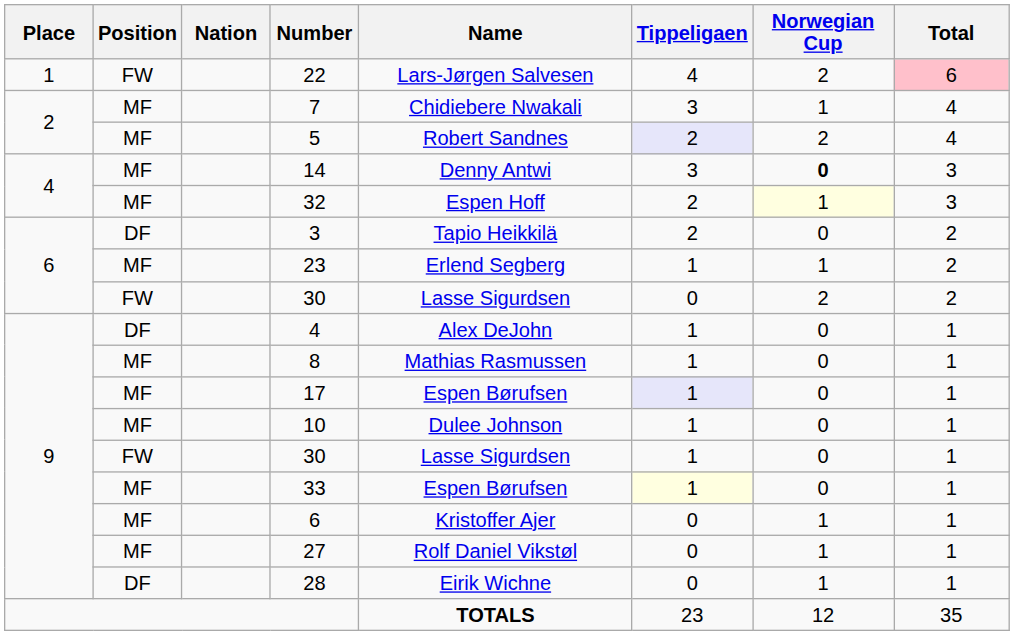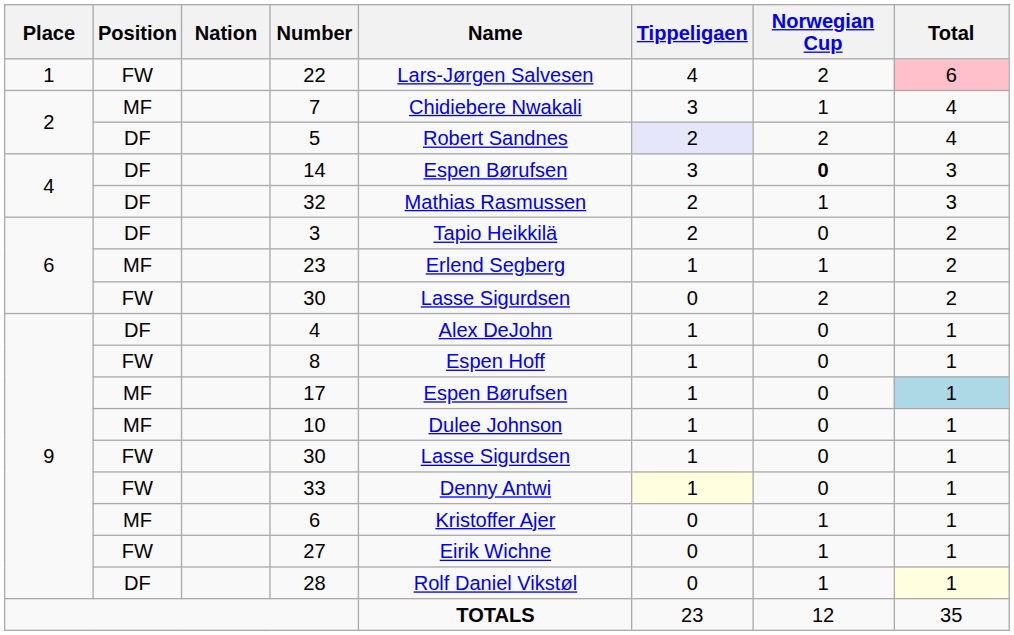 <table class="wikitable" style="font-size: 95%; text-align: center;">
 <tr>
 <th width=60>Place</th>
 <th width=60>Position</th>
 <th width=60>Nation</th>
 <th width=60>Number</th>
 <th width=200>Name</th>
 <th width=80><a href='#'>Tippeligaen</a></th>
 <th width=100><a href='#'>Norwegian Cup</a></th>
 <th width=80><strong>Total</strong></th>
 </tr>
 <tr>
 <td>1</td>
 <td>FW</td>
 <td></td>
 <td>22</td>
 <td><a href='#'>Lars-Jørgen Salvesen</a></td>
 <td>4</td>
 <td>2</td>
 <td style="background: pink;">6</td>
 </tr>
 <tr>
 <td rowspan="2">2</td>
 <td>MF</td>
 <td></td>
 <td>7</td>
 <td><a href='#'>Chidiebere Nwakali</a></td>
 <td>3</td>
 <td>1</td>
 <td>4</td>
 </tr>
 <tr>
-<td>MF</td>
+<td>DF</td>
 <td></td>
 <td>5</td>
 <td><a href='#'>Robert Sandnes</a></td>
 <td style="background: lavender;">2</td>
 <td>2</td>
 <td>4</td>
 </tr>
 <tr>
 <td rowspan="2">4</td>
-<td>MF</td>
+<td>DF</td>
 <td></td>
 <td>14</td>
-<td><a href='#'>Denny Antwi</a></td>
+<td><a href='#'>Espen Børufsen</a></td>
 <td>3</td>
 <td><strong>0</strong></td>
 <td>3</td>
 </tr>
 <tr>
-<td>MF</td>
+<td>DF</td>
 <td></td>
 <td>32</td>
-<td><a href='#'>Espen Hoff</a></td>
+<td><a href='#'>Mathias Rasmussen</a></td>
 <td>2</td>
-<td style="background: lightyellow;">1</td>
+<td>1</td>
 <td>3</td>
 </tr>
 <tr>
 <td rowspan="3">6</td>
 <td>DF</td>
 <td></td>
 <td>3</td>
 <td><a href='#'>Tapio Heikkilä</a></td>
 <td>2</td>
 <td>0</td>
 <td>2</td>
 </tr>
 <tr>
 <td>MF</td>
 <td></td>
 <td>23</td>
 <td><a href='#'>Erlend Segberg</a></td>
 <td>1</td>
 <td>1</td>
 <td>2</td>
 </tr>
 <tr>
 <td>FW</td>
 <td></td>
 <td>30</td>
 <td><a href='#'>Lasse Sigurdsen</a></td>
 <td>0</td>
 <td>2</td>
 <td>2</td>
 </tr>
 <tr>
 <td rowspan="9">9</td>
 <td>DF</td>
 <td></td>
 <td>4</td>
 <td><a href='#'>Alex DeJohn</a></td>
 <td>1</td>
 <td>0</td>
 <td>1</td>
 </tr>
 <tr>
-<td>MF</td>
+<td>FW</td>
 <td></td>
 <td>8</td>
-<td><a href='#'>Mathias Rasmussen</a></td>
+<td><a href='#'>Espen Hoff</a></td>
 <td>1</td>
 <td>0</td>
 <td>1</td>
 </tr>
 <tr>
 <td>MF</td>
 <td></td>
 <td>17</td>
 <td><a href='#'>Espen Børufsen</a></td>
-<td style="background: lavender;">1</td>
+<td>1</td>
 <td>0</td>
-<td>1</td>
+<td style="background: lightblue;">1</td>
 </tr>
 <tr>
 <td>MF</td>
 <td></td>
 <td>10</td>
 <td><a href='#'>Dulee Johnson</a></td>
 <td>1</td>
 <td>0</td>
 <td>1</td>
 </tr>
 <tr>
 <td>FW</td>
 <td></td>
 <td>30</td>
 <td><a href='#'>Lasse Sigurdsen</a></td>
 <td>1</td>
 <td>0</td>
 <td>1</td>
 </tr>
 <tr>
-<td>MF</td>
+<td>FW</td>
 <td></td>
 <td>33</td>
-<td><a href='#'>Espen Børufsen</a></td>
+<td><a href='#'>Denny Antwi</a></td>
 <td style="background: lightyellow;">1</td>
 <td>0</td>
 <td>1</td>
 </tr>
 <tr>
 <td>MF</td>
 <td></td>
 <td>6</td>
 <td><a href='#'>Kristoffer Ajer</a></td>
 <td>0</td>
 <td>1</td>
 <td>1</td>
 </tr>
 <tr>
-<td>MF</td>
+<td>FW</td>
 <td></td>
 <td>27</td>
-<td><a href='#'>Rolf Daniel Vikstøl</a></td>
+<td><a href='#'>Eirik Wichne</a></td>
 <td>0</td>
 <td>1</td>
 <td>1</td>
 </tr>
 <tr>
 <td>DF</td>
 <td></td>
 <td>28</td>
-<td><a href='#'>Eirik Wichne</a></td>
+<td><a href='#'>Rolf Daniel Vikstøl</a></td>
 <td>0</td>
 <td>1</td>
-<td>1</td>
+<td style="background: lightyellow;">1</td>
 </tr>
 <tr>
 <td colspan="4"></td>
 <td><strong>TOTALS</strong></td>
 <td>23</td>
 <td>12</td>
 <td>35</td>
 </tr>
 </table>
